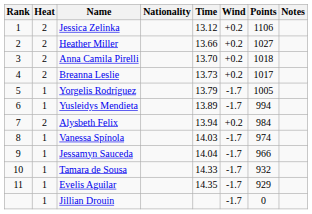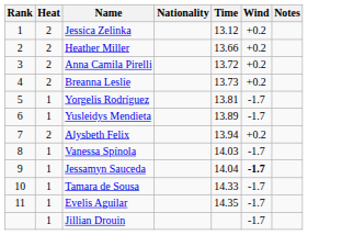 <table class="wikitable sortable" style="text-align:center">
 <tr>
 <th>Rank</th>
 <th>Heat</th>
 <th>Name</th>
 <th>Nationality</th>
 <th>Time</th>
 <th>Wind</th>
-<th>Points</th>
 <th>Notes</th>
 </tr>
 <tr>
 <td>1</td>
 <td>2</td>
 <td align=left><a href='#'>Jessica Zelinka</a></td>
 <td align=left></td>
 <td>13.12</td>
 <td>+0.2</td>
-<td>1106</td>
 <td></td>
 </tr>
 <tr>
 <td>2</td>
 <td>2</td>
 <td align=left><a href='#'>Heather Miller</a></td>
 <td align=left></td>
 <td>13.66</td>
 <td>+0.2</td>
-<td>1027</td>
 <td></td>
 </tr>
 <tr>
 <td>3</td>
 <td>2</td>
 <td align=left><a href='#'>Anna Camila Pirelli</a></td>
 <td align=left></td>
-<td>13.70</td>
+<td>13.72</td>
 <td>+0.2</td>
-<td>1018</td>
 <td></td>
 </tr>
 <tr>
 <td>4</td>
 <td>2</td>
 <td align=left><a href='#'>Breanna Leslie</a></td>
 <td align=left></td>
 <td>13.73</td>
 <td>+0.2</td>
-<td>1017</td>
 <td></td>
 </tr>
 <tr>
 <td>5</td>
 <td>1</td>
 <td align=left><a href='#'>Yorgelis Rodríguez</a></td>
 <td align=left></td>
-<td>13.79</td>
+<td>13.81</td>
 <td>-1.7</td>
-<td>1005</td>
 <td></td>
 </tr>
 <tr>
 <td>6</td>
 <td>1</td>
 <td align=left><a href='#'>Yusleidys Mendieta</a></td>
 <td align=left></td>
 <td>13.89</td>
 <td>-1.7</td>
-<td>994</td>
 <td></td>
 </tr>
 <tr>
 <td>7</td>
 <td>2</td>
 <td align=left><a href='#'>Alysbeth Felix</a></td>
 <td align=left></td>
 <td>13.94</td>
 <td>+0.2</td>
-<td>984</td>
 <td></td>
 </tr>
 <tr>
 <td>8</td>
 <td>1</td>
 <td align=left><a href='#'>Vanessa Spínola</a></td>
 <td align=left></td>
 <td>14.03</td>
 <td>-1.7</td>
-<td>974</td>
 <td></td>
 </tr>
 <tr>
 <td>9</td>
 <td>1</td>
 <td align=left><a href='#'>Jessamyn Sauceda</a></td>
 <td align=left></td>
 <td>14.04</td>
-<td>-1.7</td>
-<td>966</td>
+<td><strong>-1.7</strong></td>
 <td></td>
 </tr>
 <tr>
 <td>10</td>
 <td>1</td>
 <td align=left><a href='#'>Tamara de Sousa</a></td>
 <td align=left></td>
 <td>14.33</td>
 <td>-1.7</td>
-<td>932</td>
 <td></td>
 </tr>
 <tr>
 <td>11</td>
 <td>1</td>
 <td align=left><a href='#'>Evelis Aguilar</a></td>
 <td align=left></td>
 <td>14.35</td>
 <td>-1.7</td>
-<td>929</td>
 <td></td>
 </tr>
 <tr>
 <td></td>
 <td>1</td>
 <td align=left><a href='#'>Jillian Drouin</a></td>
 <td align=left></td>
 <td></td>
 <td>-1.7</td>
-<td>0</td>
 <td></td>
 </tr>
 </table>
